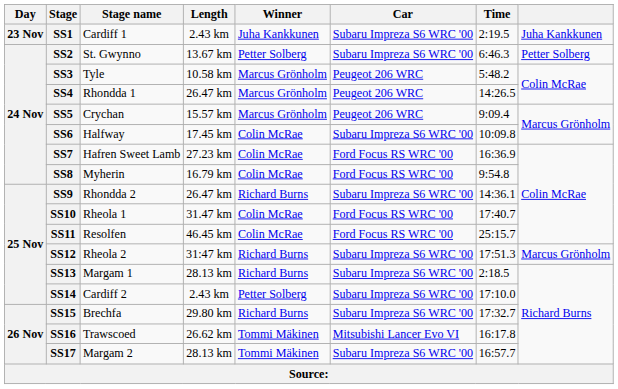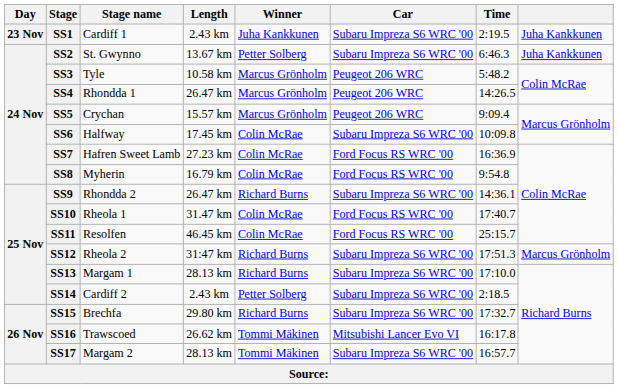 <table class="wikitable" style="font-size: 85%;">
 <tr>
 <th>Day</th>
 <th>Stage</th>
 <th>Stage name</th>
 <th>Length</th>
 <th>Winner</th>
 <th>Car</th>
 <th>Time</th>
 <th></th>
 </tr>
 <tr>
 <th>23 Nov</th>
 <th>SS1</th>
 <td>Cardiff 1</td>
 <td align="center">2.43 km</td>
 <td> <a href='#'>Juha Kankkunen</a></td>
 <td><a href='#'>Subaru Impreza S6 WRC '00</a></td>
 <td>2:19.5</td>
 <td> <a href='#'>Juha Kankkunen</a></td>
 </tr>
 <tr>
 <th rowspan="7">24 Nov</th>
 <th>SS2</th>
 <td>St. Gwynno</td>
 <td align="center">13.67 km</td>
 <td> <a href='#'>Petter Solberg</a></td>
 <td><a href='#'>Subaru Impreza S6 WRC '00</a></td>
 <td>6:46.3</td>
-<td> <a href='#'>Petter Solberg</a></td>
+<td> <a href='#'>Juha Kankkunen</a></td>
 </tr>
 <tr>
 <th>SS3</th>
 <td>Tyle</td>
 <td align="center">10.58 km</td>
 <td> <a href='#'>Marcus Grönholm</a></td>
 <td><a href='#'>Peugeot 206 WRC</a></td>
 <td>5:48.2</td>
 <td rowspan="2"> <a href='#'>Colin McRae</a></td>
 </tr>
 <tr>
 <th>SS4</th>
 <td>Rhondda 1</td>
 <td align="center">26.47 km</td>
 <td> <a href='#'>Marcus Grönholm</a></td>
 <td><a href='#'>Peugeot 206 WRC</a></td>
 <td>14:26.5</td>
 </tr>
 <tr>
 <th>SS5</th>
 <td>Crychan</td>
 <td align="center">15.57 km</td>
 <td> <a href='#'>Marcus Grönholm</a></td>
 <td><a href='#'>Peugeot 206 WRC</a></td>
 <td>9:09.4</td>
 <td rowspan="2"> <a href='#'>Marcus Grönholm</a></td>
 </tr>
 <tr>
 <th>SS6</th>
 <td>Halfway</td>
 <td align="center">17.45 km</td>
 <td> <a href='#'>Colin McRae</a></td>
 <td><a href='#'>Subaru Impreza S6 WRC '00</a></td>
 <td>10:09.8</td>
 </tr>
 <tr>
 <th>SS7</th>
 <td>Hafren Sweet Lamb</td>
 <td align="center">27.23 km</td>
 <td> <a href='#'>Colin McRae</a></td>
 <td><a href='#'>Ford Focus RS WRC '00</a></td>
 <td>16:36.9</td>
 <td rowspan="5"> <a href='#'>Colin McRae</a></td>
 </tr>
 <tr>
 <th>SS8</th>
 <td>Myherin</td>
 <td align="center">16.79 km</td>
 <td> <a href='#'>Colin McRae</a></td>
 <td><a href='#'>Ford Focus RS WRC '00</a></td>
 <td>9:54.8</td>
 </tr>
 <tr>
 <th rowspan="6">25 Nov</th>
 <th>SS9</th>
 <td>Rhondda 2</td>
 <td align="center">26.47 km</td>
 <td> <a href='#'>Richard Burns</a></td>
 <td><a href='#'>Subaru Impreza S6 WRC '00</a></td>
 <td>14:36.1</td>
 </tr>
 <tr>
 <th>SS10</th>
 <td>Rheola 1</td>
 <td align="center">31.47 km</td>
 <td> <a href='#'>Colin McRae</a></td>
 <td><a href='#'>Ford Focus RS WRC '00</a></td>
 <td>17:40.7</td>
 </tr>
 <tr>
 <th>SS11</th>
 <td>Resolfen</td>
 <td align="center">46.45 km</td>
 <td> <a href='#'>Colin McRae</a></td>
 <td><a href='#'>Ford Focus RS WRC '00</a></td>
 <td>25:15.7</td>
 </tr>
 <tr>
 <th>SS12</th>
 <td>Rheola 2</td>
 <td align="center">31:47 km</td>
 <td> <a href='#'>Richard Burns</a></td>
 <td><a href='#'>Subaru Impreza S6 WRC '00</a></td>
 <td>17:51.3</td>
 <td> <a href='#'>Marcus Grönholm</a></td>
 </tr>
 <tr>
 <th>SS13</th>
 <td>Margam 1</td>
 <td align="center">28.13 km</td>
 <td> <a href='#'>Richard Burns</a></td>
 <td><a href='#'>Subaru Impreza S6 WRC '00</a></td>
-<td>2:18.5</td>
+<td>17:10.0</td>
 <td rowspan="5"> <a href='#'>Richard Burns</a></td>
 </tr>
 <tr>
 <th>SS14</th>
 <td>Cardiff 2</td>
 <td align="center">2.43 km</td>
 <td> <a href='#'>Petter Solberg</a></td>
 <td><a href='#'>Subaru Impreza S6 WRC '00</a></td>
-<td>17:10.0</td>
+<td>2:18.5</td>
 </tr>
 <tr>
 <th rowspan="3">26 Nov</th>
 <th>SS15</th>
 <td>Brechfa</td>
 <td align="center">29.80 km</td>
 <td> <a href='#'>Richard Burns</a></td>
 <td><a href='#'>Subaru Impreza S6 WRC '00</a></td>
 <td>17:32.7</td>
 </tr>
 <tr>
 <th>SS16</th>
 <td>Trawscoed</td>
 <td align="center">26.62 km</td>
 <td> <a href='#'>Tommi Mäkinen</a></td>
 <td><a href='#'>Mitsubishi Lancer Evo VI</a></td>
 <td>16:17.8</td>
 </tr>
 <tr>
 <th>SS17</th>
 <td>Margam 2</td>
 <td align="center">28.13 km</td>
 <td> <a href='#'>Tommi Mäkinen</a></td>
 <td><a href='#'>Subaru Impreza S6 WRC '00</a></td>
 <td>16:57.7</td>
 </tr>
 <tr>
 <th colspan="8">Source:</th>
 </tr>
 </table>
